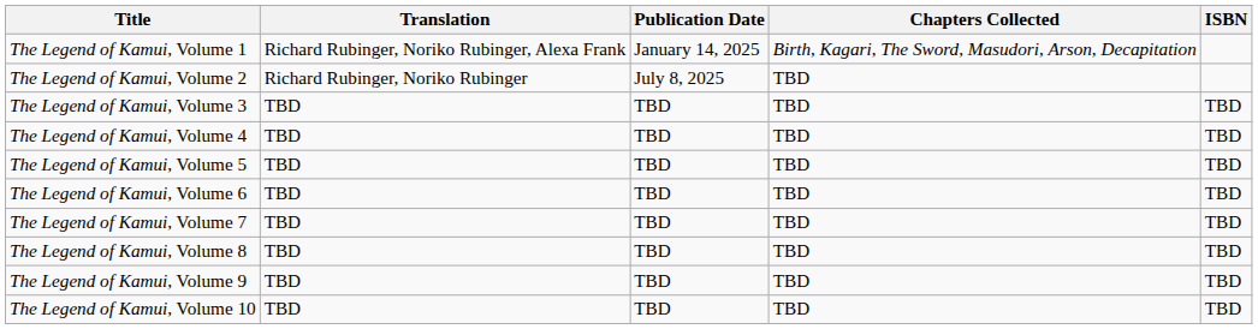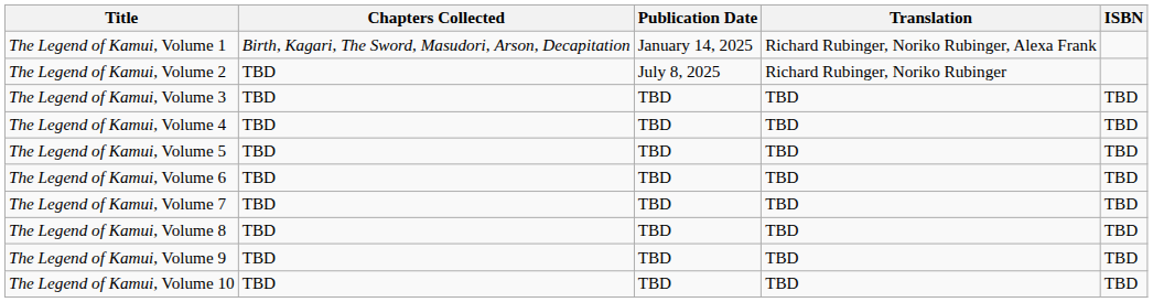 <table class="wikitable">
 <tr>
 <th>Title</th>
+<th>Chapters Collected</th>
+<th>Publication Date</th>
 <th>Translation</th>
-<th>Publication Date</th>
-<th>Chapters Collected</th>
 <th>ISBN</th>
 </tr>
 <tr>
 <td><em>The Legend of Kamui</em>, Volume 1</td>
+<td><em>Birth</em>, <em>Kagari</em>, <em>The Sword</em>, <em>Masudori</em>, <em>Arson</em>, <em>Decapitation</em></td>
+<td>January 14, 2025</td>
 <td>Richard Rubinger, Noriko Rubinger, Alexa Frank</td>
-<td>January 14, 2025</td>
-<td><em>Birth</em>, <em>Kagari</em>, <em>The Sword</em>, <em>Masudori</em>, <em>Arson</em>, <em>Decapitation</em></td>
 <td></td>
 </tr>
 <tr>
 <td><em>The Legend of Kamui</em>, Volume 2</td>
+<td>TBD</td>
+<td>July 8, 2025</td>
 <td>Richard Rubinger, Noriko Rubinger</td>
-<td>July 8, 2025</td>
-<td>TBD</td>
 <td></td>
 </tr>
 <tr>
 <td><em>The Legend of Kamui</em>, Volume 3</td>
 <td>TBD</td>
 <td>TBD</td>
 <td>TBD</td>
 <td>TBD</td>
 </tr>
 <tr>
 <td><em>The Legend of Kamui</em>, Volume 4</td>
 <td>TBD</td>
 <td>TBD</td>
 <td>TBD</td>
 <td>TBD</td>
 </tr>
 <tr>
 <td><em>The Legend of Kamui</em>, Volume 5</td>
 <td>TBD</td>
 <td>TBD</td>
 <td>TBD</td>
 <td>TBD</td>
 </tr>
 <tr>
 <td><em>The Legend of Kamui</em>, Volume 6</td>
 <td>TBD</td>
 <td>TBD</td>
 <td>TBD</td>
 <td>TBD</td>
 </tr>
 <tr>
 <td><em>The Legend of Kamui</em>, Volume 7</td>
 <td>TBD</td>
 <td>TBD</td>
 <td>TBD</td>
 <td>TBD</td>
 </tr>
 <tr>
 <td><em>The Legend of Kamui</em>, Volume 8</td>
 <td>TBD</td>
 <td>TBD</td>
 <td>TBD</td>
 <td>TBD</td>
 </tr>
 <tr>
 <td><em>The Legend of Kamui</em>, Volume 9</td>
 <td>TBD</td>
 <td>TBD</td>
 <td>TBD</td>
 <td>TBD</td>
 </tr>
 <tr>
 <td><em>The Legend of Kamui</em>, Volume 10</td>
 <td>TBD</td>
 <td>TBD</td>
 <td>TBD</td>
 <td>TBD</td>
 </tr>
 </table>
